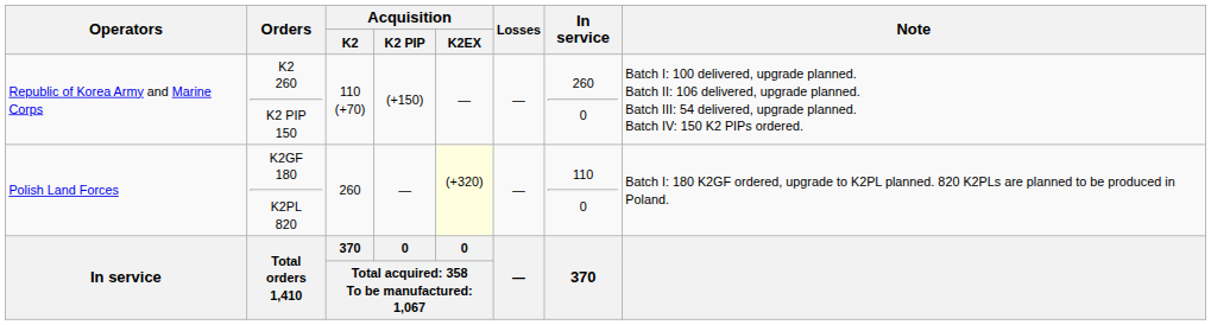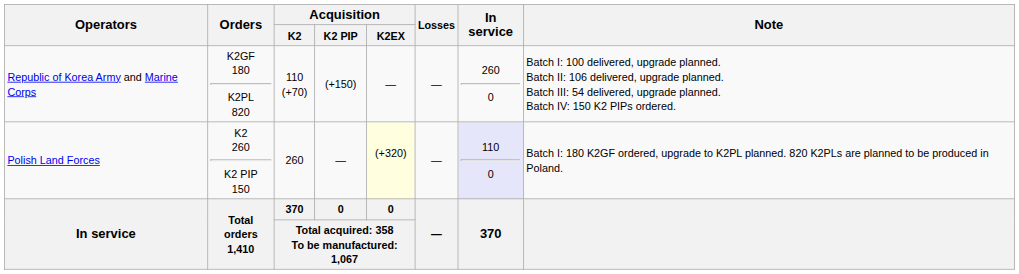 <table class="wikitable">
 <tr>
 <th rowspan="2">Operators</th>
 <th rowspan="2">Orders</th>
 <th colspan="3">Acquisition</th>
 <th rowspan="2"><small>Losses</small></th>
 <th rowspan="2">In service</th>
 <th rowspan="2">Note</th>
 </tr>
 <tr>
 <th><small>K2</small></th>
 <th><small>K2 PIP</small></th>
 <th><small>K2EX</small></th>
 </tr>
 <tr>
 <td><small> <a href='#'>Republic of Korea Army</a> and <a href='#'>Marine Corps</a></small></td>
-<td align="center"><small>K2<br>260<hr>K2 PIP<br>150</small></td>
+<td align="center"><small>K2GF<br>180<hr>K2PL<br>820</small></td>
 <td align="center"><small>110<br>(+70)<br></small></td>
 <td align="center"><small>(+150)<br></small></td>
 <td align="center"><small>—</small></td>
 <td align="center"><small>—</small></td>
 <td align="center"><small>260<hr>0</small></td>
 <td><small>Batch I: 100 delivered, upgrade planned.<br>Batch II: 106 delivered, upgrade planned.<br>Batch III: 54 delivered, upgrade planned.<br>Batch IV: 150 K2 PIPs ordered.</small></td>
 </tr>
 <tr>
 <td><small> <a href='#'>Polish Land Forces</a></small></td>
-<td align="center"><small>K2GF<br>180<hr>K2PL<br>820</small></td>
+<td align="center"><small>K2<br>260<hr>K2 PIP<br>150</small></td>
 <td align="center"><small>260<br></small></td>
 <td align="center"><small>—</small></td>
 <td align="center" style="background: lightyellow;"><small>(+320)<br><br></small></td>
 <td align="center"><small>—</small></td>
-<td align="center"><small>110<hr>0</small></td>
+<td align="center" style="background: lavender;"><small>110<hr>0</small></td>
 <td><small>Batch I: 180 K2GF ordered, upgrade to K2PL planned. 820 K2PLs are planned to be produced in Poland.</small></td>
 </tr>
 <tr>
 <th rowspan="2">In service</th>
 <th align="center" rowspan="2"><small>Total orders<br>1,410</small></th>
 <th align="center"><small>370</small></th>
 <th align="center"><small>0</small></th>
 <th align="center"><small>0</small></th>
 <th rowspan="2"><small>—</small></th>
 <th rowspan="2">370</th>
 <th rowspan="2"></th>
 </tr>
 <tr>
 <th colspan="3"><small>Total acquired: 358<br>To be manufactured: 1,067</small></th>
 </tr>
 </table>
